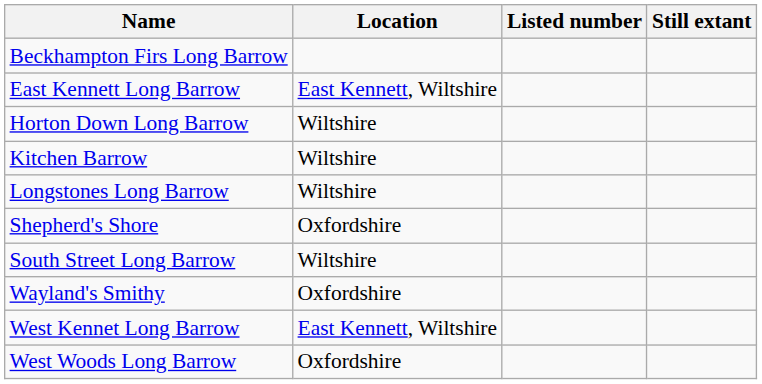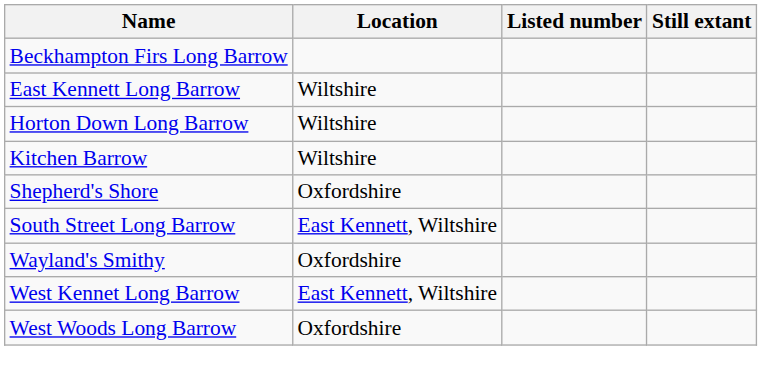 <table class="wikitable sortable">
 <tr>
 <th>Name</th>
 <th>Location</th>
 <th>Listed number</th>
 <th>Still extant</th>
 </tr>
 <tr>
 <td><a href='#'>Beckhampton Firs Long Barrow</a></td>
 <td></td>
 <td></td>
 <td></td>
 </tr>
 <tr>
 <td><a href='#'>East Kennett Long Barrow</a></td>
-<td><a href='#'>East Kennett</a>, Wiltshire</td>
+<td>Wiltshire</td>
 <td></td>
 <td></td>
 </tr>
 <tr>
 <td><a href='#'>Horton Down Long Barrow</a></td>
 <td>Wiltshire</td>
 <td></td>
 <td></td>
 </tr>
 <tr>
 <td><a href='#'>Kitchen Barrow</a></td>
 <td>Wiltshire</td>
 <td></td>
 <td></td>
 </tr>
 <tr>
-<td><a href='#'>Longstones Long Barrow</a></td>
-<td>Wiltshire</td>
-<td></td>
-<td></td>
-</tr>
-<tr>
 <td><a href='#'>Shepherd's Shore</a></td>
 <td>Oxfordshire</td>
 <td></td>
 <td></td>
 </tr>
 <tr>
 <td><a href='#'>South Street Long Barrow</a></td>
-<td>Wiltshire</td>
+<td><a href='#'>East Kennett</a>, Wiltshire</td>
 <td></td>
 <td></td>
 </tr>
 <tr>
 <td><a href='#'>Wayland's Smithy</a></td>
 <td>Oxfordshire</td>
 <td></td>
 <td></td>
 </tr>
 <tr>
 <td><a href='#'>West Kennet Long Barrow</a></td>
 <td><a href='#'>East Kennett</a>, Wiltshire</td>
 <td></td>
 <td></td>
 </tr>
 <tr>
 <td><a href='#'>West Woods Long Barrow</a></td>
 <td>Oxfordshire</td>
 <td></td>
 <td></td>
 </tr>
 </table>
